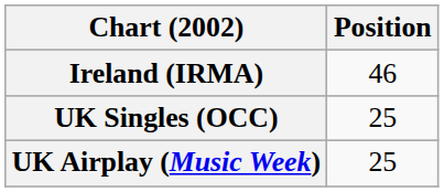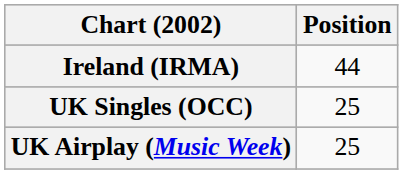 <table class="wikitable sortable plainrowheaders" style="text-align:center">
 <tr>
 <th scope="col">Chart (2002)</th>
 <th scope="col">Position</th>
 </tr>
 <tr>
 <th scope="row">Ireland (IRMA)</th>
-<td>46</td>
+<td>44</td>
 </tr>
 <tr>
 <th scope="row">UK Singles (OCC)</th>
 <td>25</td>
 </tr>
 <tr>
 <th scope="row">UK Airplay (<em><a href='#'>Music Week</a></em>)</th>
 <td>25</td>
 </tr>
 </table>
